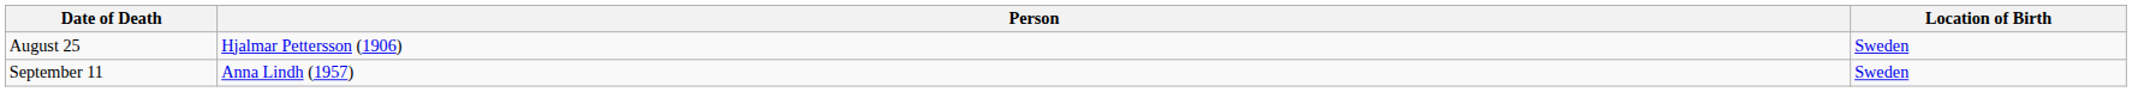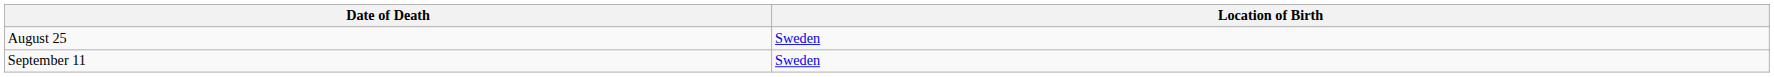 <table class="wikitable sortable" style="width:100%">
 <tr>
 <th style="width:10%">Date of Death</th>
-<th>Person</th>
 <th style="width:13%">Location of Birth</th>
 </tr>
 <tr>
 <td>August 25</td>
-<td><a href='#'>Hjalmar Pettersson</a> (<a href='#'>1906</a>)</td>
 <td><a href='#'>Sweden</a></td>
 </tr>
 <tr>
 <td>September 11</td>
-<td><a href='#'>Anna Lindh</a> (<a href='#'>1957</a>)</td>
 <td><a href='#'>Sweden</a></td>
 </tr>
 </table>
